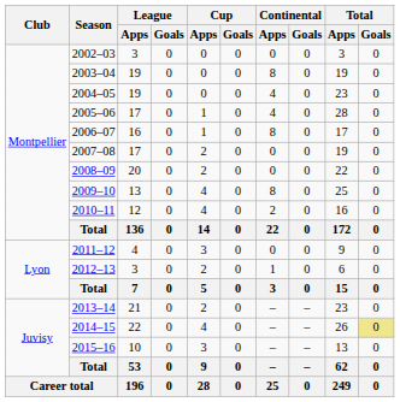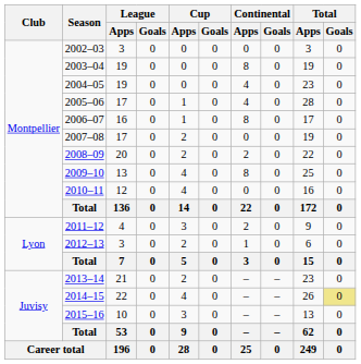 <table class="wikitable" style="text-align: center;">
 <tr>
 <th rowspan="2">Club</th>
 <th rowspan="2">Season</th>
 <th colspan="2">League</th>
 <th colspan="2">Cup</th>
 <th colspan="2">Continental</th>
 <th colspan="2">Total</th>
 </tr>
 <tr>
 <th>Apps</th>
 <th>Goals</th>
 <th>Apps</th>
 <th>Goals</th>
 <th>Apps</th>
 <th>Goals</th>
 <th>Apps</th>
 <th>Goals</th>
 </tr>
 <tr>
 <td rowspan="10" valign="center"><a href='#'>Montpellier</a></td>
 <td>2002–03</td>
 <td>3</td>
 <td>0</td>
 <td>0</td>
 <td>0</td>
 <td>0</td>
 <td>0</td>
 <td>3</td>
 <td>0</td>
 </tr>
 <tr>
 <td>2003–04</td>
 <td>19</td>
 <td>0</td>
 <td>0</td>
 <td>0</td>
 <td>8</td>
 <td>0</td>
 <td>19</td>
 <td>0</td>
 </tr>
 <tr>
 <td>2004–05</td>
 <td>19</td>
 <td>0</td>
 <td>0</td>
 <td>0</td>
 <td>4</td>
 <td>0</td>
 <td>23</td>
 <td>0</td>
 </tr>
 <tr>
 <td>2005–06</td>
 <td>17</td>
 <td>0</td>
 <td>1</td>
 <td>0</td>
 <td>4</td>
 <td>0</td>
 <td>28</td>
 <td>0</td>
 </tr>
 <tr>
 <td>2006–07</td>
 <td>16</td>
 <td>0</td>
 <td>1</td>
 <td>0</td>
 <td>8</td>
 <td>0</td>
 <td>17</td>
 <td>0</td>
 </tr>
 <tr>
 <td>2007–08</td>
 <td>17</td>
 <td>0</td>
 <td>2</td>
 <td>0</td>
 <td>0</td>
 <td>0</td>
 <td>19</td>
 <td>0</td>
 </tr>
 <tr>
 <td><a href='#'>2008–09</a></td>
 <td>20</td>
 <td>0</td>
 <td>2</td>
 <td>0</td>
-<td>0</td>
+<td>2</td>
 <td>0</td>
 <td>22</td>
 <td>0</td>
 </tr>
 <tr>
 <td><a href='#'>2009–10</a></td>
 <td>13</td>
 <td>0</td>
 <td>4</td>
 <td>0</td>
 <td>8</td>
 <td>0</td>
 <td>25</td>
 <td>0</td>
 </tr>
 <tr>
 <td><a href='#'>2010–11</a></td>
 <td>12</td>
 <td>0</td>
 <td>4</td>
 <td>0</td>
-<td>2</td>
+<td>0</td>
 <td>0</td>
 <td>16</td>
 <td>0</td>
 </tr>
 <tr>
 <th>Total</th>
 <th>136</th>
 <th>0</th>
 <th>14</th>
 <th>0</th>
 <th>22</th>
 <th>0</th>
 <th>172</th>
 <th>0</th>
 </tr>
 <tr>
 <td rowspan="3" valign="center"><a href='#'>Lyon</a></td>
 <td><a href='#'>2011–12</a></td>
 <td>4</td>
 <td>0</td>
 <td>3</td>
 <td>0</td>
-<td>0</td>
+<td>2</td>
 <td>0</td>
 <td>9</td>
 <td>0</td>
 </tr>
 <tr>
 <td><a href='#'>2012–13</a></td>
 <td>3</td>
 <td>0</td>
 <td>2</td>
 <td>0</td>
 <td>1</td>
 <td>0</td>
 <td>6</td>
 <td>0</td>
 </tr>
 <tr>
 <th>Total</th>
 <th>7</th>
 <th>0</th>
 <th>5</th>
 <th>0</th>
 <th>3</th>
 <th>0</th>
 <th>15</th>
 <th>0</th>
 </tr>
 <tr>
 <td rowspan="4" valign="center"><a href='#'>Juvisy</a></td>
 <td><a href='#'>2013–14</a></td>
 <td>21</td>
 <td>0</td>
 <td>2</td>
 <td>0</td>
 <td>–</td>
 <td>–</td>
 <td>23</td>
 <td>0</td>
 </tr>
 <tr>
 <td><a href='#'>2014–15</a></td>
 <td>22</td>
 <td>0</td>
 <td>4</td>
 <td>0</td>
 <td>–</td>
 <td>–</td>
 <td>26</td>
 <td style="background: khaki;">0</td>
 </tr>
 <tr>
 <td><a href='#'>2015–16</a></td>
 <td>10</td>
 <td>0</td>
 <td>3</td>
 <td>0</td>
 <td>–</td>
 <td>–</td>
 <td>13</td>
 <td>0</td>
 </tr>
 <tr>
 <th>Total</th>
 <th>53</th>
 <th>0</th>
 <th>9</th>
 <th>0</th>
 <th>–</th>
 <th>–</th>
 <th>62</th>
 <th>0</th>
 </tr>
 <tr>
 <th colspan="2">Career total</th>
 <th>196</th>
 <th>0</th>
 <th>28</th>
 <th>0</th>
 <th>25</th>
 <th>0</th>
 <th>249</th>
 <th>0</th>
 </tr>
 </table>
